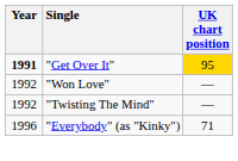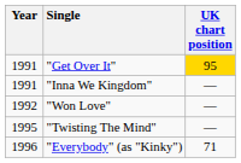 <table class="wikitable">
 <tr>
 <th style="vertical-align:top; text-align:center; width:40px;">Year</th>
 <th style="text-align:left; vertical-align:top;">Single</th>
 <th style="vertical-align:top; text-align:center; width:40px;"><a href='#'>UK chart position</a></th>
 </tr>
 <tr style="vertical-align:top;">
-<td style="text-align:center; "><strong>1991</strong></td>
+<td style="text-align:center; ">1991</td>
 <td style="text-align:left; ">"<a href='#'>Get Over It</a>"</td>
 <td style="background: gold; text-align:center; ">95</td>
+</tr>
+<tr style="vertical-align:top;">
+<td style="text-align:center; ">1991</td>
+<td style="text-align:left; ">"Inna We Kingdom"</td>
+<td style="text-align:center; ">—</td>
 </tr>
 <tr style="vertical-align:top;">
 <td style="text-align:center; ">1992</td>
 <td style="text-align:left; ">"Won Love"</td>
 <td style="text-align:center; ">—</td>
 </tr>
 <tr style="vertical-align:top;">
-<td style="text-align:center; ">1992</td>
+<td style="text-align:center; ">1995</td>
 <td style="text-align:left; ">"Twisting The Mind"</td>
 <td style="text-align:center; ">—</td>
 </tr>
 <tr style="vertical-align:top;">
 <td style="text-align:center; ">1996</td>
 <td style="text-align:left; ">"<a href='#'>Everybody</a>" (as "Kinky")</td>
 <td style="text-align:center; ">71</td>
 </tr>
 </table>
